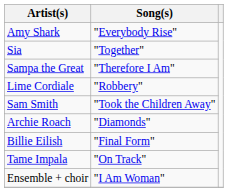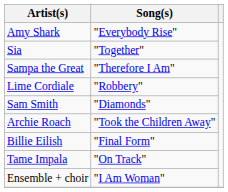 <table class="wikitable plainrowheaders">
 <tr>
 <th scope="col">Artist(s)</th>
 <th scope="col">Song(s)</th>
 <th scope="col"></th>
 </tr>
 <tr>
 <td><a href='#'>Amy Shark</a></td>
 <td>"<a href='#'>Everybody Rise</a>"</td>
 <td rowspan="9"></td>
 </tr>
 <tr>
 <td><a href='#'>Sia</a></td>
 <td>"<a href='#'>Together</a>"</td>
 </tr>
 <tr>
 <td><a href='#'>Sampa the Great</a></td>
 <td>"<a href='#'>Therefore I Am</a>"</td>
 </tr>
 <tr>
 <td><a href='#'>Lime Cordiale</a></td>
 <td>"<a href='#'>Robbery</a>"</td>
 </tr>
 <tr>
 <td><a href='#'>Sam Smith</a></td>
-<td>"<a href='#'>Took the Children Away</a>"</td>
+<td>"<a href='#'>Diamonds</a>"</td>
 </tr>
 <tr>
 <td><a href='#'>Archie Roach</a></td>
-<td>"<a href='#'>Diamonds</a>"</td>
+<td>"<a href='#'>Took the Children Away</a>"</td>
 </tr>
 <tr>
 <td><a href='#'>Billie Eilish</a></td>
 <td>"<a href='#'>Final Form</a>"</td>
 </tr>
 <tr>
 <td><a href='#'>Tame Impala</a></td>
 <td>"<a href='#'>On Track</a>"</td>
 </tr>
 <tr>
 <td>Ensemble + choir</td>
 <td>"<a href='#'>I Am Woman</a>"</td>
 </tr>
 <tr>
 </tr>
 </table>
